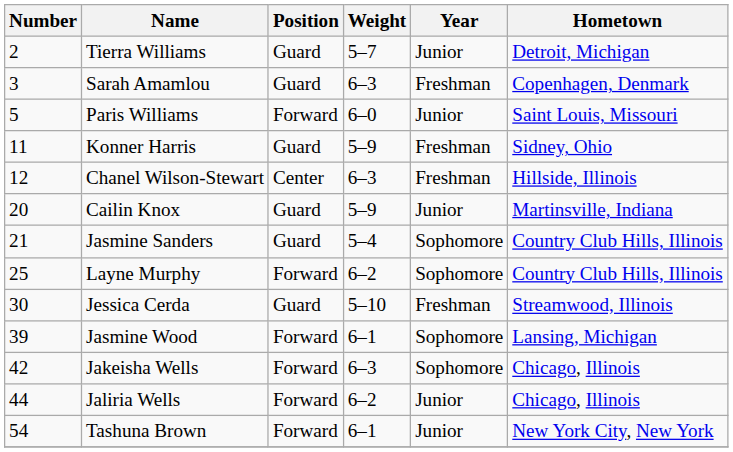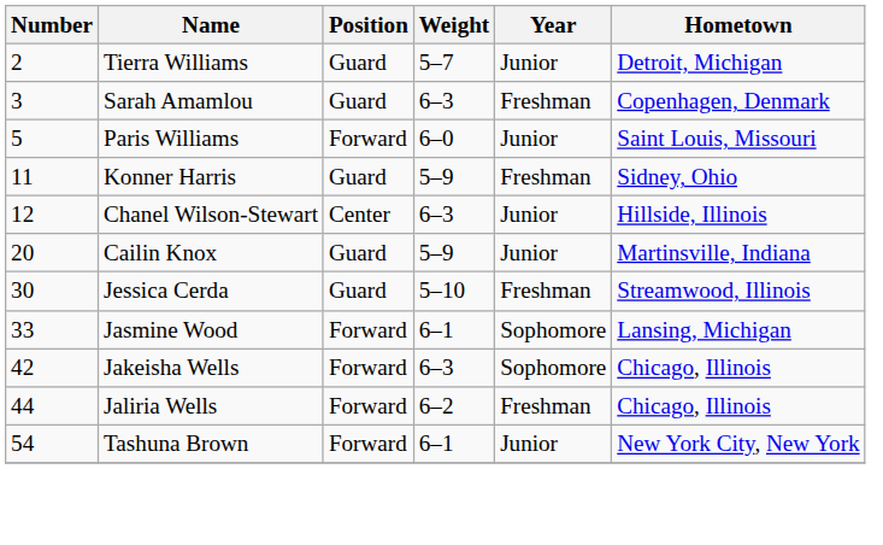 <table class="wikitable" style="font-size: 95%;">
 <tr>
 <th>Number</th>
 <th>Name</th>
 <th>Position</th>
 <th>Weight</th>
 <th>Year</th>
 <th>Hometown</th>
 </tr>
 <tr>
 <td>2</td>
 <td>Tierra Williams</td>
 <td>Guard</td>
 <td>5–7</td>
 <td>Junior</td>
 <td><a href='#'>Detroit, Michigan</a></td>
 </tr>
 <tr>
 <td>3</td>
 <td>Sarah Amamlou</td>
 <td>Guard</td>
 <td>6–3</td>
 <td>Freshman</td>
 <td><a href='#'>Copenhagen, Denmark</a></td>
 </tr>
 <tr>
 <td>5</td>
 <td>Paris Williams</td>
 <td>Forward</td>
 <td>6–0</td>
 <td>Junior</td>
 <td><a href='#'>Saint Louis, Missouri</a></td>
 </tr>
 <tr>
 <td>11</td>
 <td>Konner Harris</td>
 <td>Guard</td>
 <td>5–9</td>
 <td>Freshman</td>
 <td><a href='#'>Sidney, Ohio</a></td>
 </tr>
 <tr>
 <td>12</td>
 <td>Chanel Wilson-Stewart</td>
 <td>Center</td>
 <td>6–3</td>
-<td>Freshman</td>
+<td>Junior</td>
 <td><a href='#'>Hillside, Illinois</a></td>
 </tr>
 <tr>
 <td>20</td>
 <td>Cailin Knox</td>
 <td>Guard</td>
 <td>5–9</td>
 <td>Junior</td>
 <td><a href='#'>Martinsville, Indiana</a></td>
 </tr>
 <tr>
-<td>21</td>
-<td>Jasmine Sanders</td>
-<td>Guard</td>
-<td>5–4</td>
-<td>Sophomore</td>
-<td><a href='#'>Country Club Hills, Illinois</a></td>
-</tr>
-<tr>
-<td>25</td>
-<td>Layne Murphy</td>
-<td>Forward</td>
-<td>6–2</td>
-<td>Sophomore</td>
-<td><a href='#'>Country Club Hills, Illinois</a></td>
-</tr>
-<tr>
 <td>30</td>
 <td>Jessica Cerda</td>
 <td>Guard</td>
 <td>5–10</td>
 <td>Freshman</td>
 <td><a href='#'>Streamwood, Illinois</a></td>
 </tr>
 <tr>
-<td>39</td>
+<td>33</td>
 <td>Jasmine Wood</td>
 <td>Forward</td>
 <td>6–1</td>
 <td>Sophomore</td>
 <td><a href='#'>Lansing, Michigan</a></td>
 </tr>
 <tr>
 <td>42</td>
 <td>Jakeisha Wells</td>
 <td>Forward</td>
 <td>6–3</td>
 <td>Sophomore</td>
 <td><a href='#'>Chicago</a>, <a href='#'>Illinois</a></td>
 </tr>
 <tr>
 <td>44</td>
 <td>Jaliria Wells</td>
 <td>Forward</td>
 <td>6–2</td>
-<td>Junior</td>
+<td>Freshman</td>
 <td><a href='#'>Chicago</a>, <a href='#'>Illinois</a></td>
 </tr>
 <tr>
 <td>54</td>
 <td>Tashuna Brown</td>
 <td>Forward</td>
 <td>6–1</td>
 <td>Junior</td>
 <td><a href='#'>New York City</a>, <a href='#'>New York</a></td>
 </tr>
 <tr>
 </tr>
 </table>
